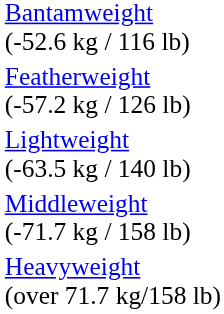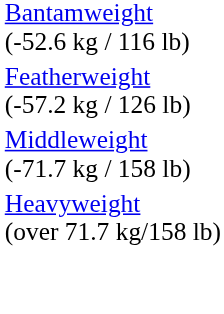 <table>
 <tr>
 <td><a href='#'>Bantamweight</a><br> (-52.6 kg / 116 lb)<br></td>
 <td></td>
 <td></td>
 <td></td>
 </tr>
 <tr>
 <td><a href='#'>Featherweight</a> <br> (-57.2 kg / 126 lb)<br></td>
-<td></td>
-<td></td>
-<td></td>
-</tr>
-<tr>
-<td><a href='#'>Lightweight</a><br> (-63.5 kg / 140 lb)<br></td>
 <td></td>
 <td></td>
 <td></td>
 </tr>
 <tr>
 <td><a href='#'>Middleweight</a> <br> (-71.7 kg / 158 lb)<br></td>
 <td></td>
 <td></td>
 <td></td>
 </tr>
 <tr>
 <td><a href='#'>Heavyweight</a> <br> (over 71.7 kg/158 lb)<br></td>
 <td></td>
 <td></td>
 <td></td>
 </tr>
 </table>
